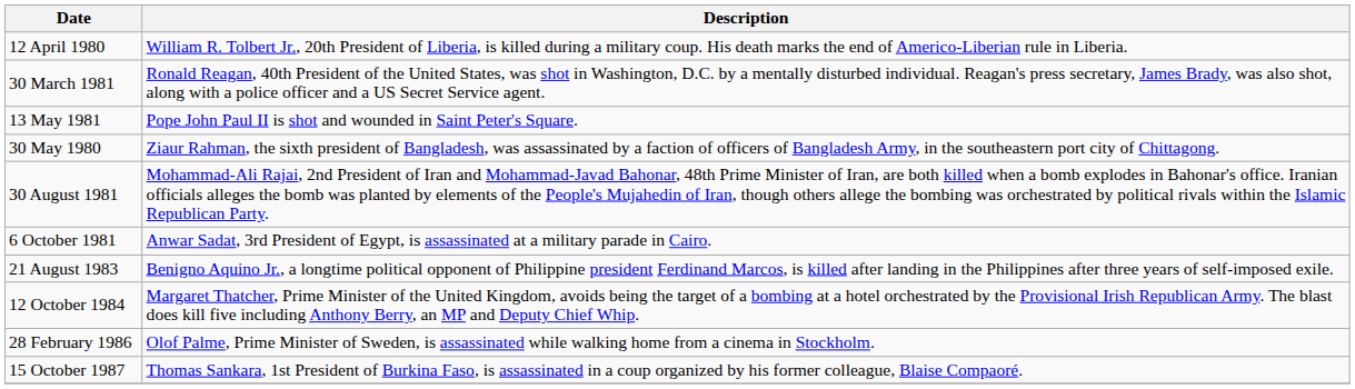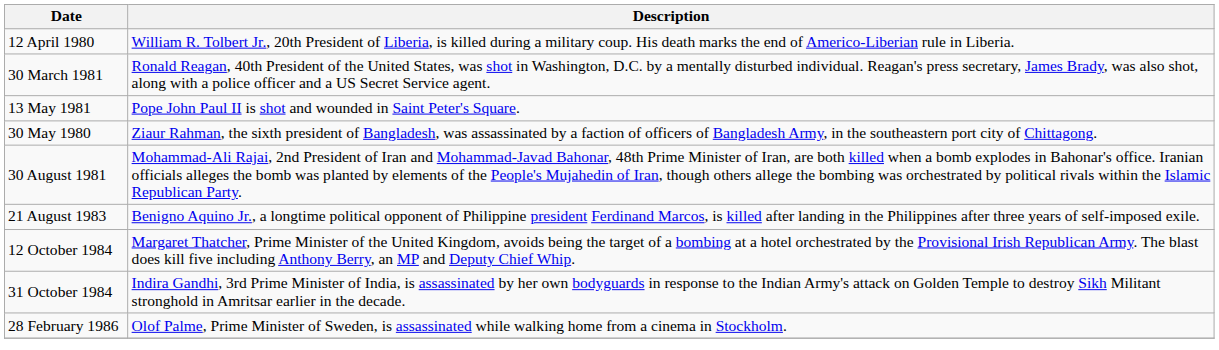 <table class="wikitable mw-collapsible sortable">
 <tr>
 <th style="width:120px;">Date</th>
 <th>Description</th>
 </tr>
 <tr>
 <td>12 April 1980</td>
 <td><a href='#'>William R. Tolbert Jr.</a>, 20th President of <a href='#'>Liberia</a>, is killed during a military coup. His death marks the end of <a href='#'>Americo-Liberian</a> rule in Liberia.</td>
 </tr>
 <tr>
 <td>30 March 1981</td>
 <td><a href='#'>Ronald Reagan</a>, 40th President of the United States, was <a href='#'>shot</a> in Washington, D.C. by a mentally disturbed individual. Reagan's press secretary, <a href='#'>James Brady</a>, was also shot, along with a police officer and a US Secret Service agent.</td>
 </tr>
 <tr>
 <td>13 May 1981</td>
 <td><a href='#'>Pope John Paul II</a> is <a href='#'>shot</a> and wounded in <a href='#'>Saint Peter's Square</a>.</td>
 </tr>
 <tr>
 <td>30 May 1980</td>
 <td><a href='#'>Ziaur Rahman</a>, the sixth president of <a href='#'>Bangladesh</a>, was assassinated by a faction of officers of <a href='#'>Bangladesh Army</a>, in the southeastern port city of <a href='#'>Chittagong</a>.</td>
 </tr>
 <tr>
 <td>30 August 1981</td>
 <td><a href='#'>Mohammad-Ali Rajai</a>, 2nd President of Iran and <a href='#'>Mohammad-Javad Bahonar</a>, 48th Prime Minister of Iran, are both <a href='#'>killed</a> when a bomb explodes in Bahonar's office. Iranian officials alleges the bomb was planted by elements of the <a href='#'>People's Mujahedin of Iran</a>, though others allege the bombing was orchestrated by political rivals within the <a href='#'>Islamic Republican Party</a>.</td>
 </tr>
 <tr>
-<td>6 October 1981</td>
-<td><a href='#'>Anwar Sadat</a>, 3rd President of Egypt, is <a href='#'>assassinated</a> at a military parade in <a href='#'>Cairo</a>.</td>
-</tr>
-<tr>
 <td>21 August 1983</td>
 <td><a href='#'>Benigno Aquino Jr.</a>, a longtime political opponent of Philippine <a href='#'>president</a> <a href='#'>Ferdinand Marcos</a>, is <a href='#'>killed</a> after landing in the Philippines after three years of self-imposed exile.</td>
 </tr>
 <tr>
 <td>12 October 1984</td>
 <td><a href='#'>Margaret Thatcher</a>, Prime Minister of the United Kingdom, avoids being the target of a <a href='#'>bombing</a> at a hotel orchestrated by the <a href='#'>Provisional Irish Republican Army</a>. The blast does kill five including <a href='#'>Anthony Berry</a>, an <a href='#'>MP</a> and <a href='#'>Deputy Chief Whip</a>.</td>
 </tr>
 <tr>
+<td>31 October 1984</td>
+<td><a href='#'>Indira Gandhi</a>, 3rd Prime Minister of India, is <a href='#'>assassinated</a> by her own <a href='#'>bodyguards</a> in response to the Indian Army's attack on Golden Temple to destroy <a href='#'>Sikh</a> Militant stronghold in Amritsar earlier in the decade.</td>
+</tr>
+<tr>
 <td>28 February 1986</td>
 <td><a href='#'>Olof Palme</a>, Prime Minister of Sweden, is  <a href='#'>assassinated</a> while walking home from a cinema in <a href='#'>Stockholm</a>.</td>
 </tr>
 <tr>
-<td>15 October 1987</td>
-<td><a href='#'>Thomas Sankara</a>, 1st President of <a href='#'>Burkina Faso</a>, is <a href='#'>assassinated</a> in a coup organized by his former colleague, <a href='#'>Blaise Compaoré</a>.</td>
-</tr>
-<tr>
 </tr>
 </table>
